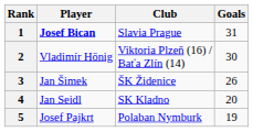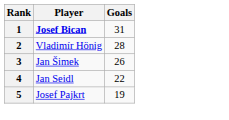 <table class="wikitable" style="text-align:center">
 <tr>
 <th>Rank</th>
 <th>Player</th>
-<th>Club</th>
 <th>Goals</th>
 </tr>
 <tr>
 <th>1</th>
 <td align="left"><strong> <a href='#'>Josef Bican</a></strong></td>
-<td align="left"><a href='#'>Slavia Prague</a></td>
 <td>31</td>
 </tr>
 <tr>
 <th>2</th>
 <td align="left"> <a href='#'>Vladimír Hönig</a></td>
-<td align="left"><a href='#'>Viktoria Plzeň</a> (16) /<br><a href='#'>Baťa Zlín</a> (14)</td>
-<td>30</td>
+<td>28</td>
 </tr>
 <tr>
 <th>3</th>
 <td align="left"> <a href='#'>Jan Šimek</a></td>
-<td align="left"><a href='#'>ŠK Židenice</a></td>
 <td>26</td>
 </tr>
 <tr>
 <th>4</th>
 <td align="left"> <a href='#'>Jan Seidl</a></td>
-<td align="left"><a href='#'>SK Kladno</a></td>
-<td>20</td>
+<td>22</td>
 </tr>
 <tr>
 <th>5</th>
 <td align="left"> <a href='#'>Josef Pajkrt</a></td>
-<td align="left"><a href='#'>Polaban Nymburk</a></td>
 <td>19</td>
 </tr>
 </table>
